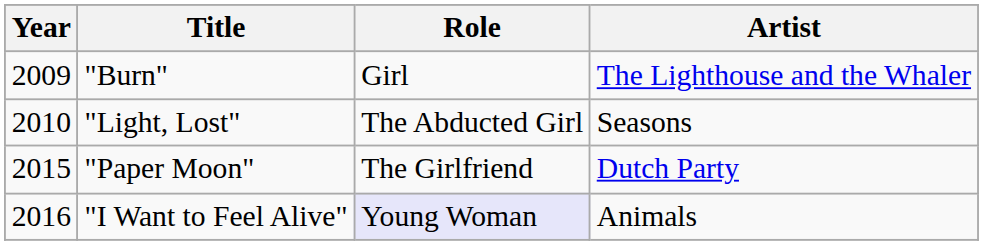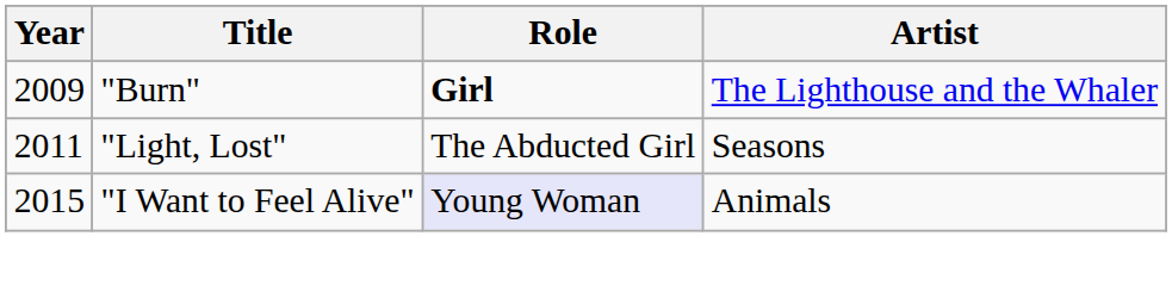 <table class="wikitable">
 <tr>
 <th>Year</th>
 <th>Title</th>
 <th>Role</th>
 <th>Artist</th>
 </tr>
 <tr>
 <td>2009</td>
 <td>"Burn"</td>
-<td>Girl</td>
+<td><strong>Girl</strong></td>
 <td><a href='#'>The Lighthouse and the Whaler</a></td>
 </tr>
 <tr>
-<td>2010</td>
+<td>2011</td>
 <td>"Light, Lost"</td>
 <td>The Abducted Girl</td>
 <td>Seasons</td>
 </tr>
 <tr>
 <td>2015</td>
-<td>"Paper Moon"</td>
-<td>The Girlfriend</td>
-<td><a href='#'>Dutch Party</a></td>
-</tr>
-<tr>
-<td>2016</td>
 <td>"I Want to Feel Alive"</td>
 <td style="background: lavender;">Young Woman</td>
 <td>Animals</td>
 </tr>
 </table>
